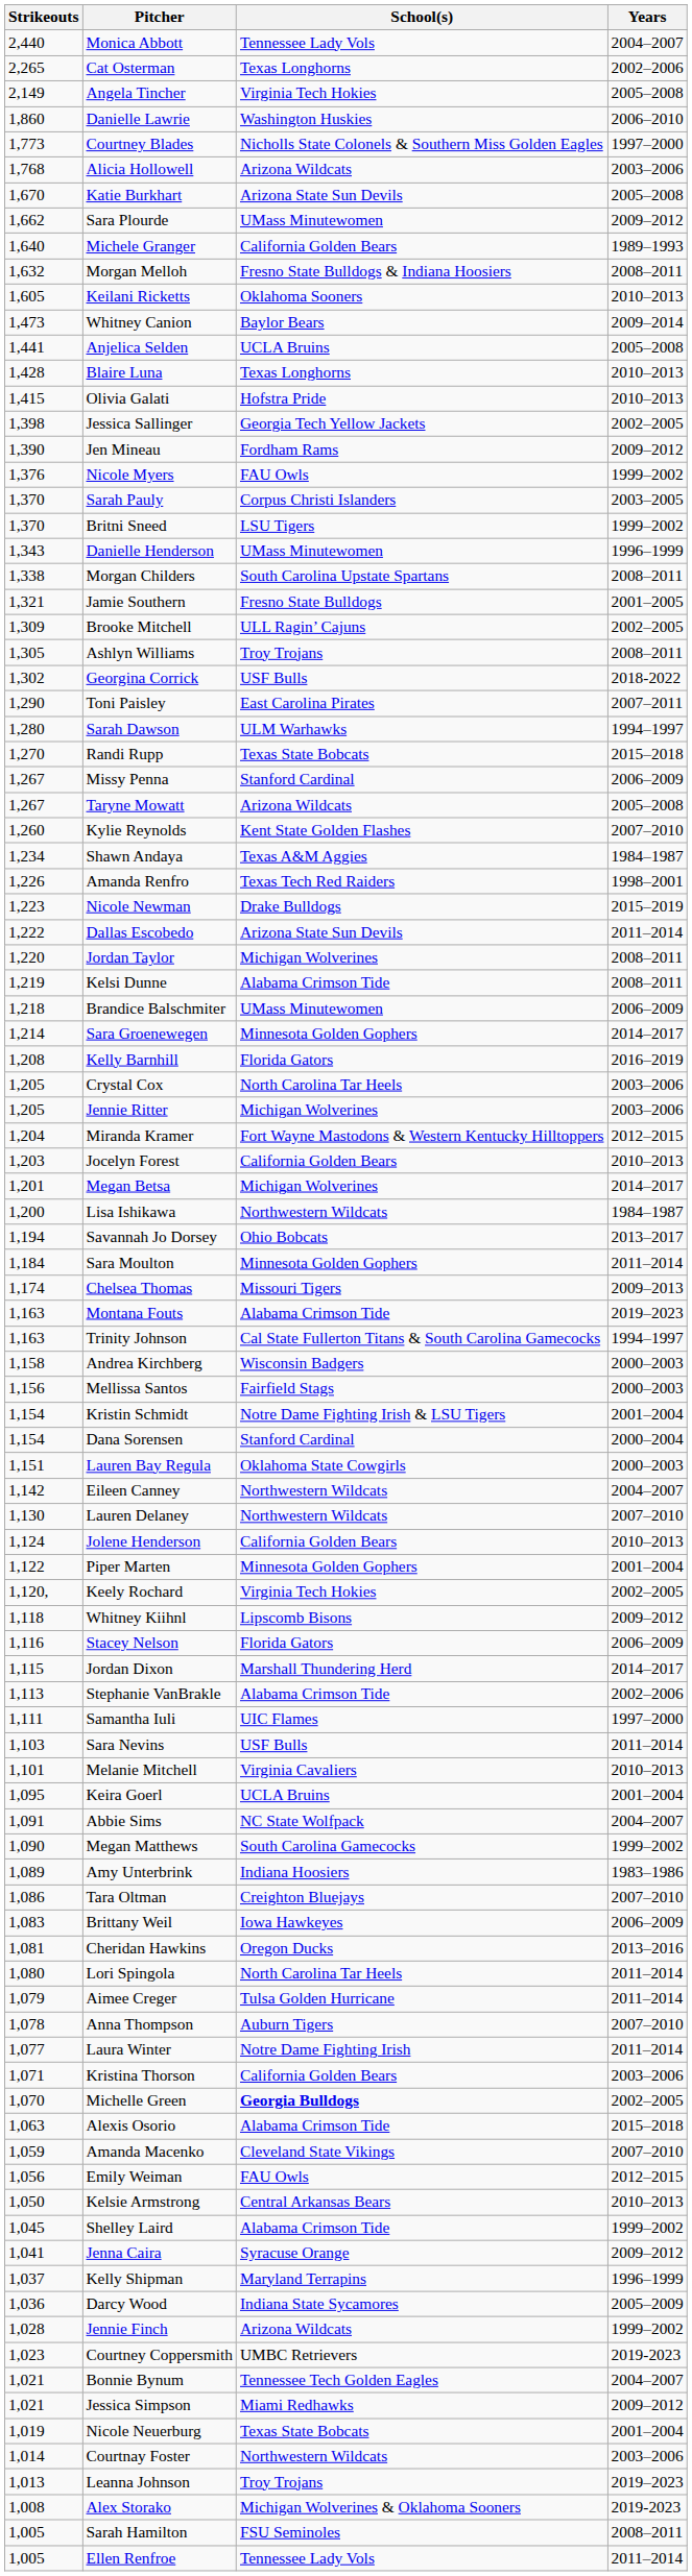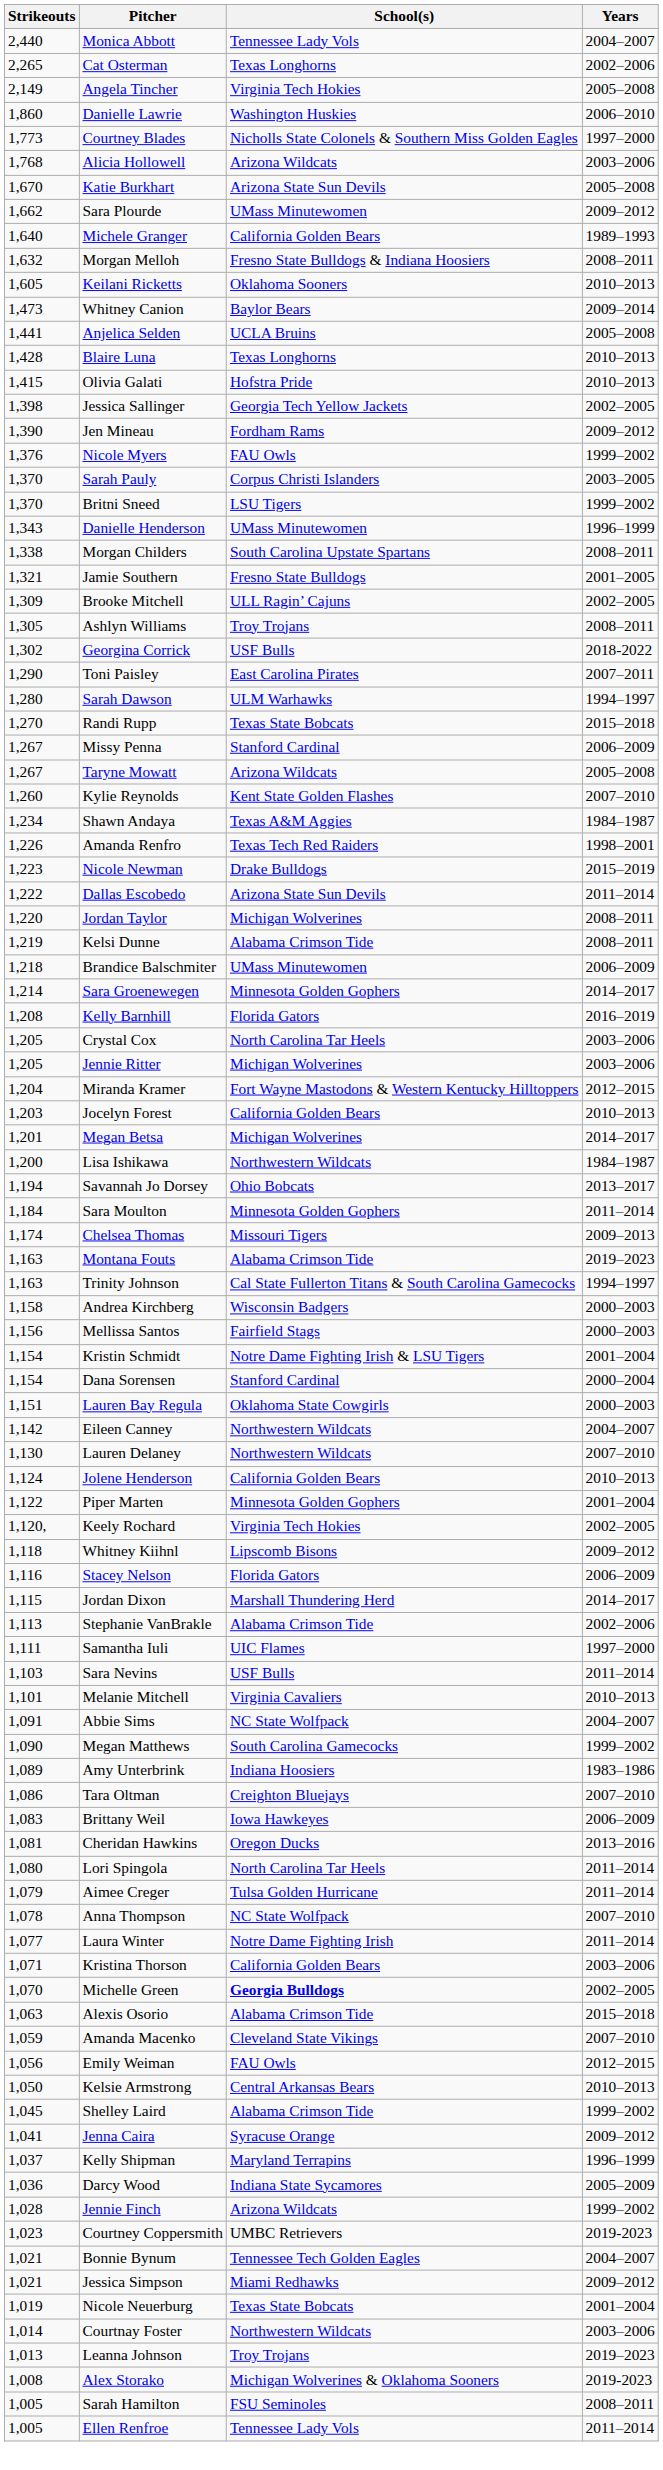 <table class="sortable wikitable">
 <tr>
 <th>Strikeouts</th>
 <th>Pitcher</th>
 <th>School(s)</th>
 <th>Years</th>
 </tr>
 <tr>
 <td>2,440</td>
 <td><a href='#'>Monica Abbott</a></td>
 <td><a href='#'>Tennessee Lady Vols</a></td>
 <td>2004–2007</td>
 </tr>
 <tr>
 <td>2,265</td>
 <td><a href='#'>Cat Osterman</a></td>
 <td><a href='#'>Texas Longhorns</a></td>
 <td>2002–2006</td>
 </tr>
 <tr>
 <td>2,149</td>
 <td><a href='#'>Angela Tincher</a></td>
 <td><a href='#'>Virginia Tech Hokies</a></td>
 <td>2005–2008</td>
 </tr>
 <tr>
 <td>1,860</td>
 <td><a href='#'>Danielle Lawrie</a></td>
 <td><a href='#'>Washington Huskies</a></td>
 <td>2006–2010</td>
 </tr>
 <tr>
 <td>1,773</td>
 <td><a href='#'>Courtney Blades</a></td>
 <td><a href='#'>Nicholls State Colonels</a> & <a href='#'>Southern Miss Golden Eagles</a></td>
 <td>1997–2000</td>
 </tr>
 <tr>
 <td>1,768</td>
 <td><a href='#'>Alicia Hollowell</a></td>
 <td><a href='#'>Arizona Wildcats</a></td>
 <td>2003–2006</td>
 </tr>
 <tr>
 <td>1,670</td>
 <td><a href='#'>Katie Burkhart</a></td>
 <td><a href='#'>Arizona State Sun Devils</a></td>
 <td>2005–2008</td>
 </tr>
 <tr>
 <td>1,662</td>
 <td>Sara Plourde</td>
 <td><a href='#'>UMass Minutewomen</a></td>
 <td>2009–2012</td>
 </tr>
 <tr>
 <td>1,640</td>
 <td><a href='#'>Michele Granger</a></td>
 <td><a href='#'>California Golden Bears</a></td>
 <td>1989–1993</td>
 </tr>
 <tr>
 <td>1,632</td>
 <td>Morgan Melloh</td>
 <td><a href='#'>Fresno State Bulldogs</a> & <a href='#'>Indiana Hoosiers</a></td>
 <td>2008–2011</td>
 </tr>
 <tr>
 <td>1,605</td>
 <td><a href='#'>Keilani Ricketts</a></td>
 <td><a href='#'>Oklahoma Sooners</a></td>
 <td>2010–2013</td>
 </tr>
 <tr>
 <td>1,473</td>
 <td>Whitney Canion</td>
 <td><a href='#'>Baylor Bears</a></td>
 <td>2009–2014</td>
 </tr>
 <tr>
 <td>1,441</td>
 <td><a href='#'>Anjelica Selden</a></td>
 <td><a href='#'>UCLA Bruins</a></td>
 <td>2005–2008</td>
 </tr>
 <tr>
 <td>1,428</td>
 <td><a href='#'>Blaire Luna</a></td>
 <td><a href='#'>Texas Longhorns</a></td>
 <td>2010–2013</td>
 </tr>
 <tr>
 <td>1,415</td>
 <td>Olivia Galati</td>
 <td><a href='#'>Hofstra Pride</a></td>
 <td>2010–2013</td>
 </tr>
 <tr>
 <td>1,398</td>
 <td>Jessica Sallinger</td>
 <td><a href='#'>Georgia Tech Yellow Jackets</a></td>
 <td>2002–2005</td>
 </tr>
 <tr>
 <td>1,390</td>
 <td>Jen Mineau</td>
 <td><a href='#'>Fordham Rams</a></td>
 <td>2009–2012</td>
 </tr>
 <tr>
 <td>1,376</td>
 <td><a href='#'>Nicole Myers</a></td>
 <td><a href='#'>FAU Owls</a></td>
 <td>1999–2002</td>
 </tr>
 <tr>
 <td>1,370</td>
 <td><a href='#'>Sarah Pauly</a></td>
 <td><a href='#'>Corpus Christi Islanders</a></td>
 <td>2003–2005</td>
 </tr>
 <tr>
 <td>1,370</td>
 <td>Britni Sneed</td>
 <td><a href='#'>LSU Tigers</a></td>
 <td>1999–2002</td>
 </tr>
 <tr>
 <td>1,343</td>
 <td><a href='#'>Danielle Henderson</a></td>
 <td><a href='#'>UMass Minutewomen</a></td>
 <td>1996–1999</td>
 </tr>
 <tr>
 <td>1,338</td>
 <td>Morgan Childers</td>
 <td><a href='#'>South Carolina Upstate Spartans</a></td>
 <td>2008–2011</td>
 </tr>
 <tr>
 <td>1,321</td>
 <td>Jamie Southern</td>
 <td><a href='#'>Fresno State Bulldogs</a></td>
 <td>2001–2005</td>
 </tr>
 <tr>
 <td>1,309</td>
 <td>Brooke Mitchell</td>
 <td><a href='#'>ULL Ragin’ Cajuns</a></td>
 <td>2002–2005</td>
 </tr>
 <tr>
 <td>1,305</td>
 <td>Ashlyn Williams</td>
 <td><a href='#'>Troy Trojans</a></td>
 <td>2008–2011</td>
 </tr>
 <tr>
 <td>1,302</td>
 <td><a href='#'>Georgina Corrick</a></td>
 <td><a href='#'>USF Bulls</a></td>
 <td>2018-2022</td>
 </tr>
 <tr>
 <td>1,290</td>
 <td>Toni Paisley</td>
 <td><a href='#'>East Carolina Pirates</a></td>
 <td>2007–2011</td>
 </tr>
 <tr>
 <td>1,280</td>
 <td><a href='#'>Sarah Dawson</a></td>
 <td><a href='#'>ULM Warhawks</a></td>
 <td>1994–1997</td>
 </tr>
 <tr>
 <td>1,270</td>
 <td>Randi Rupp</td>
 <td><a href='#'>Texas State Bobcats</a></td>
 <td>2015–2018</td>
 </tr>
 <tr>
 <td>1,267</td>
 <td>Missy Penna</td>
 <td><a href='#'>Stanford Cardinal</a></td>
 <td>2006–2009</td>
 </tr>
 <tr>
 <td>1,267</td>
 <td><a href='#'>Taryne Mowatt</a></td>
 <td><a href='#'>Arizona Wildcats</a></td>
 <td>2005–2008</td>
 </tr>
 <tr>
 <td>1,260</td>
 <td>Kylie Reynolds</td>
 <td><a href='#'>Kent State Golden Flashes</a></td>
 <td>2007–2010</td>
 </tr>
 <tr>
 <td>1,234</td>
 <td>Shawn Andaya</td>
 <td><a href='#'>Texas A&M Aggies</a></td>
 <td>1984–1987</td>
 </tr>
 <tr>
 <td>1,226</td>
 <td>Amanda Renfro</td>
 <td><a href='#'>Texas Tech Red Raiders</a></td>
 <td>1998–2001</td>
 </tr>
 <tr>
 <td>1,223</td>
 <td><a href='#'>Nicole Newman</a></td>
 <td><a href='#'>Drake Bulldogs</a></td>
 <td>2015–2019</td>
 </tr>
 <tr>
 <td>1,222</td>
 <td><a href='#'>Dallas Escobedo</a></td>
 <td><a href='#'>Arizona State Sun Devils</a></td>
 <td>2011–2014</td>
 </tr>
 <tr>
 <td>1,220</td>
 <td><a href='#'>Jordan Taylor</a></td>
 <td><a href='#'>Michigan Wolverines</a></td>
 <td>2008–2011</td>
 </tr>
 <tr>
 <td>1,219</td>
 <td>Kelsi Dunne</td>
 <td><a href='#'>Alabama Crimson Tide</a></td>
 <td>2008–2011</td>
 </tr>
 <tr>
 <td>1,218</td>
 <td>Brandice Balschmiter</td>
 <td><a href='#'>UMass Minutewomen</a></td>
 <td>2006–2009</td>
 </tr>
 <tr>
 <td>1,214</td>
 <td><a href='#'>Sara Groenewegen</a></td>
 <td><a href='#'>Minnesota Golden Gophers</a></td>
 <td>2014–2017</td>
 </tr>
 <tr>
 <td>1,208</td>
 <td><a href='#'>Kelly Barnhill</a></td>
 <td><a href='#'>Florida Gators</a></td>
 <td>2016–2019</td>
 </tr>
 <tr>
 <td>1,205</td>
 <td>Crystal Cox</td>
 <td><a href='#'>North Carolina Tar Heels</a></td>
 <td>2003–2006</td>
 </tr>
 <tr>
 <td>1,205</td>
 <td><a href='#'>Jennie Ritter</a></td>
 <td><a href='#'>Michigan Wolverines</a></td>
 <td>2003–2006</td>
 </tr>
 <tr>
 <td>1,204</td>
 <td>Miranda Kramer</td>
 <td><a href='#'>Fort Wayne Mastodons</a> & <a href='#'>Western Kentucky Hilltoppers</a></td>
 <td>2012–2015</td>
 </tr>
 <tr>
 <td>1,203</td>
 <td>Jocelyn Forest</td>
 <td><a href='#'>California Golden Bears</a></td>
 <td>2010–2013</td>
 </tr>
 <tr>
 <td>1,201</td>
 <td><a href='#'>Megan Betsa</a></td>
 <td><a href='#'>Michigan Wolverines</a></td>
 <td>2014–2017</td>
 </tr>
 <tr>
 <td>1,200</td>
 <td>Lisa Ishikawa</td>
 <td><a href='#'>Northwestern Wildcats</a></td>
 <td>1984–1987</td>
 </tr>
 <tr>
 <td>1,194</td>
 <td>Savannah Jo Dorsey</td>
 <td><a href='#'>Ohio Bobcats</a></td>
 <td>2013–2017</td>
 </tr>
 <tr>
 <td>1,184</td>
 <td>Sara Moulton</td>
 <td><a href='#'>Minnesota Golden Gophers</a></td>
 <td>2011–2014</td>
 </tr>
 <tr>
 <td>1,174</td>
 <td><a href='#'>Chelsea Thomas</a></td>
 <td><a href='#'>Missouri Tigers</a></td>
 <td>2009–2013</td>
 </tr>
 <tr>
 <td>1,163</td>
 <td><a href='#'>Montana Fouts</a></td>
 <td><a href='#'>Alabama Crimson Tide</a></td>
 <td>2019–2023</td>
 </tr>
 <tr>
 <td>1,163</td>
 <td>Trinity Johnson</td>
 <td><a href='#'>Cal State Fullerton Titans</a> & <a href='#'>South Carolina Gamecocks</a></td>
 <td>1994–1997</td>
 </tr>
 <tr>
 <td>1,158</td>
 <td>Andrea Kirchberg</td>
 <td><a href='#'>Wisconsin Badgers</a></td>
 <td>2000–2003</td>
 </tr>
 <tr>
 <td>1,156</td>
 <td>Mellissa Santos</td>
 <td><a href='#'>Fairfield Stags</a></td>
 <td>2000–2003</td>
 </tr>
 <tr>
 <td>1,154</td>
 <td>Kristin Schmidt</td>
 <td><a href='#'>Notre Dame Fighting Irish</a> & <a href='#'>LSU Tigers</a></td>
 <td>2001–2004</td>
 </tr>
 <tr>
 <td>1,154</td>
 <td>Dana Sorensen</td>
 <td><a href='#'>Stanford Cardinal</a></td>
 <td>2000–2004</td>
 </tr>
 <tr>
 <td>1,151</td>
 <td><a href='#'>Lauren Bay Regula</a></td>
 <td><a href='#'>Oklahoma State Cowgirls</a></td>
 <td>2000–2003</td>
 </tr>
 <tr>
 <td>1,142</td>
 <td>Eileen Canney</td>
 <td><a href='#'>Northwestern Wildcats</a></td>
 <td>2004–2007</td>
 </tr>
 <tr>
 <td>1,130</td>
 <td>Lauren Delaney</td>
 <td><a href='#'>Northwestern Wildcats</a></td>
 <td>2007–2010</td>
 </tr>
 <tr>
 <td>1,124</td>
 <td><a href='#'>Jolene Henderson</a></td>
 <td><a href='#'>California Golden Bears</a></td>
 <td>2010–2013</td>
 </tr>
 <tr>
 <td>1,122</td>
 <td>Piper Marten</td>
 <td><a href='#'>Minnesota Golden Gophers</a></td>
 <td>2001–2004</td>
 </tr>
 <tr>
 <td>1,120,</td>
 <td>Keely Rochard</td>
 <td><a href='#'>Virginia Tech Hokies</a></td>
 <td>2002–2005</td>
 </tr>
 <tr>
 <td>1,118</td>
 <td>Whitney Kiihnl</td>
 <td><a href='#'>Lipscomb Bisons</a></td>
 <td>2009–2012</td>
 </tr>
 <tr>
 <td>1,116</td>
 <td><a href='#'>Stacey Nelson</a></td>
 <td><a href='#'>Florida Gators</a></td>
 <td>2006–2009</td>
 </tr>
 <tr>
 <td>1,115</td>
 <td>Jordan Dixon</td>
 <td><a href='#'>Marshall Thundering Herd</a></td>
 <td>2014–2017</td>
 </tr>
 <tr>
 <td>1,113</td>
 <td>Stephanie VanBrakle</td>
 <td><a href='#'>Alabama Crimson Tide</a></td>
 <td>2002–2006</td>
 </tr>
 <tr>
 <td>1,111</td>
 <td>Samantha Iuli</td>
 <td><a href='#'>UIC Flames</a></td>
 <td>1997–2000</td>
 </tr>
 <tr>
 <td>1,103</td>
 <td>Sara Nevins</td>
 <td><a href='#'>USF Bulls</a></td>
 <td>2011–2014</td>
 </tr>
 <tr>
 <td>1,101</td>
 <td>Melanie Mitchell</td>
 <td><a href='#'>Virginia Cavaliers</a></td>
 <td>2010–2013</td>
 </tr>
 <tr>
-<td>1,095</td>
-<td>Keira Goerl</td>
-<td><a href='#'>UCLA Bruins</a></td>
-<td>2001–2004</td>
-</tr>
-<tr>
 <td>1,091</td>
 <td>Abbie Sims</td>
 <td><a href='#'>NC State Wolfpack</a></td>
 <td>2004–2007</td>
 </tr>
 <tr>
 <td>1,090</td>
 <td>Megan Matthews</td>
 <td><a href='#'>South Carolina Gamecocks</a></td>
 <td>1999–2002</td>
 </tr>
 <tr>
 <td>1,089</td>
 <td>Amy Unterbrink</td>
 <td><a href='#'>Indiana Hoosiers</a></td>
 <td>1983–1986</td>
 </tr>
 <tr>
 <td>1,086</td>
 <td>Tara Oltman</td>
 <td><a href='#'>Creighton Bluejays</a></td>
 <td>2007–2010</td>
 </tr>
 <tr>
 <td>1,083</td>
 <td>Brittany Weil</td>
 <td><a href='#'>Iowa Hawkeyes</a></td>
 <td>2006–2009</td>
 </tr>
 <tr>
 <td>1,081</td>
 <td>Cheridan Hawkins</td>
 <td><a href='#'>Oregon Ducks</a></td>
 <td>2013–2016</td>
 </tr>
 <tr>
 <td>1,080</td>
 <td>Lori Spingola</td>
 <td><a href='#'>North Carolina Tar Heels</a></td>
 <td>2011–2014</td>
 </tr>
 <tr>
 <td>1,079</td>
 <td>Aimee Creger</td>
 <td><a href='#'>Tulsa Golden Hurricane</a></td>
 <td>2011–2014</td>
 </tr>
 <tr>
 <td>1,078</td>
 <td>Anna Thompson</td>
-<td><a href='#'>Auburn Tigers</a></td>
+<td><a href='#'>NC State Wolfpack</a></td>
 <td>2007–2010</td>
 </tr>
 <tr>
 <td>1,077</td>
 <td>Laura Winter</td>
 <td><a href='#'>Notre Dame Fighting Irish</a></td>
 <td>2011–2014</td>
 </tr>
 <tr>
 <td>1,071</td>
 <td>Kristina Thorson</td>
 <td><a href='#'>California Golden Bears</a></td>
 <td>2003–2006</td>
 </tr>
 <tr>
 <td>1,070</td>
 <td>Michelle Green</td>
 <td><strong><a href='#'>Georgia Bulldogs</a></strong></td>
 <td>2002–2005</td>
 </tr>
 <tr>
 <td>1,063</td>
 <td>Alexis Osorio</td>
 <td><a href='#'>Alabama Crimson Tide</a></td>
 <td>2015–2018</td>
 </tr>
 <tr>
 <td>1,059</td>
 <td>Amanda Macenko</td>
 <td><a href='#'>Cleveland State Vikings</a></td>
 <td>2007–2010</td>
 </tr>
 <tr>
 <td>1,056</td>
 <td>Emily Weiman</td>
 <td><a href='#'>FAU Owls</a></td>
 <td>2012–2015</td>
 </tr>
 <tr>
 <td>1,050</td>
 <td>Kelsie Armstrong</td>
 <td><a href='#'>Central Arkansas Bears</a></td>
 <td>2010–2013</td>
 </tr>
 <tr>
 <td>1,045</td>
 <td>Shelley Laird</td>
 <td><a href='#'>Alabama Crimson Tide</a></td>
 <td>1999–2002</td>
 </tr>
 <tr>
 <td>1,041</td>
 <td><a href='#'>Jenna Caira</a></td>
 <td><a href='#'>Syracuse Orange</a></td>
 <td>2009–2012</td>
 </tr>
 <tr>
 <td>1,037</td>
 <td>Kelly Shipman</td>
 <td><a href='#'>Maryland Terrapins</a></td>
 <td>1996–1999</td>
 </tr>
 <tr>
 <td>1,036</td>
 <td>Darcy Wood</td>
 <td><a href='#'>Indiana State Sycamores</a></td>
 <td>2005–2009</td>
 </tr>
 <tr>
 <td>1,028</td>
 <td><a href='#'>Jennie Finch</a></td>
 <td><a href='#'>Arizona Wildcats</a></td>
 <td>1999–2002</td>
 </tr>
 <tr>
 <td>1,023</td>
 <td>Courtney Coppersmith</td>
 <td>UMBC Retrievers</td>
 <td>2019-2023</td>
 </tr>
 <tr>
 <td>1,021</td>
 <td>Bonnie Bynum</td>
 <td><a href='#'>Tennessee Tech Golden Eagles</a></td>
 <td>2004–2007</td>
 </tr>
 <tr>
 <td>1,021</td>
 <td>Jessica Simpson</td>
 <td><a href='#'>Miami Redhawks</a></td>
 <td>2009–2012</td>
 </tr>
 <tr>
 <td>1,019</td>
 <td>Nicole Neuerburg</td>
 <td><a href='#'>Texas State Bobcats</a></td>
 <td>2001–2004</td>
 </tr>
 <tr>
 <td>1,014</td>
 <td>Courtnay Foster</td>
 <td><a href='#'>Northwestern Wildcats</a></td>
 <td>2003–2006</td>
 </tr>
 <tr>
 <td>1,013</td>
 <td>Leanna Johnson</td>
 <td><a href='#'>Troy Trojans</a></td>
 <td>2019–2023</td>
 </tr>
 <tr>
 <td>1,008</td>
 <td><a href='#'>Alex Storako</a></td>
 <td><a href='#'>Michigan Wolverines</a> & <a href='#'>Oklahoma Sooners</a></td>
 <td>2019-2023</td>
 </tr>
 <tr>
 <td>1,005</td>
 <td>Sarah Hamilton</td>
 <td><a href='#'>FSU Seminoles</a></td>
 <td>2008–2011</td>
 </tr>
 <tr>
 <td>1,005</td>
 <td><a href='#'>Ellen Renfroe</a></td>
 <td><a href='#'>Tennessee Lady Vols</a></td>
 <td>2011–2014</td>
 </tr>
 </table>
